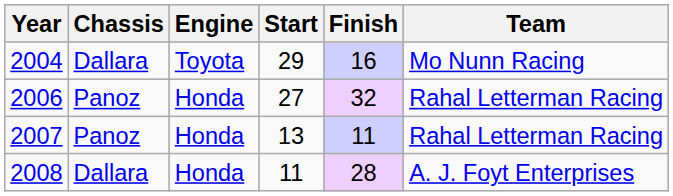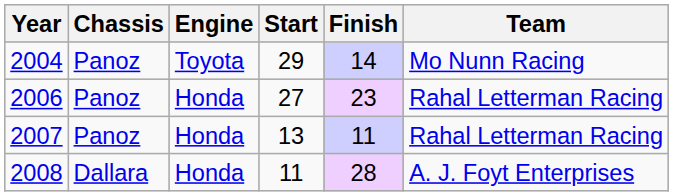 <table class="wikitable" style="font-size: 95%;">
 <tr>
 <th>Year</th>
 <th>Chassis</th>
 <th>Engine</th>
 <th>Start</th>
 <th>Finish</th>
 <th>Team</th>
 </tr>
 <tr>
 <td><a href='#'>2004</a></td>
-<td><a href='#'>Dallara</a></td>
+<td><a href='#'>Panoz</a></td>
 <td><a href='#'>Toyota</a></td>
 <td align=center>29</td>
-<td align=center style="background:#CFCFFF;">16</td>
+<td align=center style="background:#CFCFFF;">14</td>
 <td><a href='#'>Mo Nunn Racing</a></td>
 </tr>
 <tr>
 <td><a href='#'>2006</a></td>
 <td><a href='#'>Panoz</a></td>
 <td><a href='#'>Honda</a></td>
 <td align=center>27</td>
-<td align=center style="background:#EFCFFF;">32</td>
+<td align=center style="background:#EFCFFF;">23</td>
 <td><a href='#'>Rahal Letterman Racing</a></td>
 </tr>
 <tr>
 <td><a href='#'>2007</a></td>
 <td><a href='#'>Panoz</a></td>
 <td><a href='#'>Honda</a></td>
 <td align=center>13</td>
 <td align=center style="background:#CFCFFF;">11</td>
 <td><a href='#'>Rahal Letterman Racing</a></td>
 </tr>
 <tr>
 <td><a href='#'>2008</a></td>
 <td><a href='#'>Dallara</a></td>
 <td><a href='#'>Honda</a></td>
 <td align=center>11</td>
 <td style="background:#EFCFFF;" align=center>28</td>
 <td><a href='#'>A. J. Foyt Enterprises</a></td>
 </tr>
 </table>
